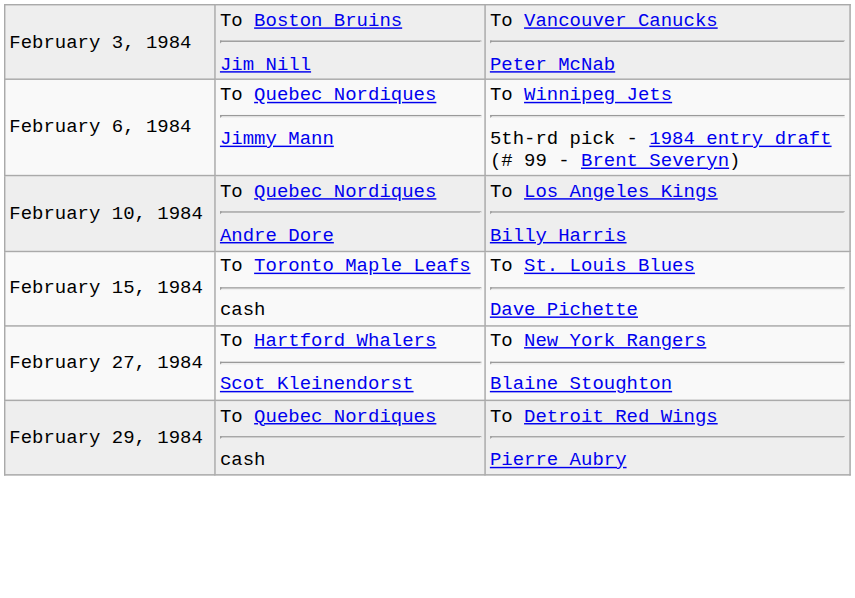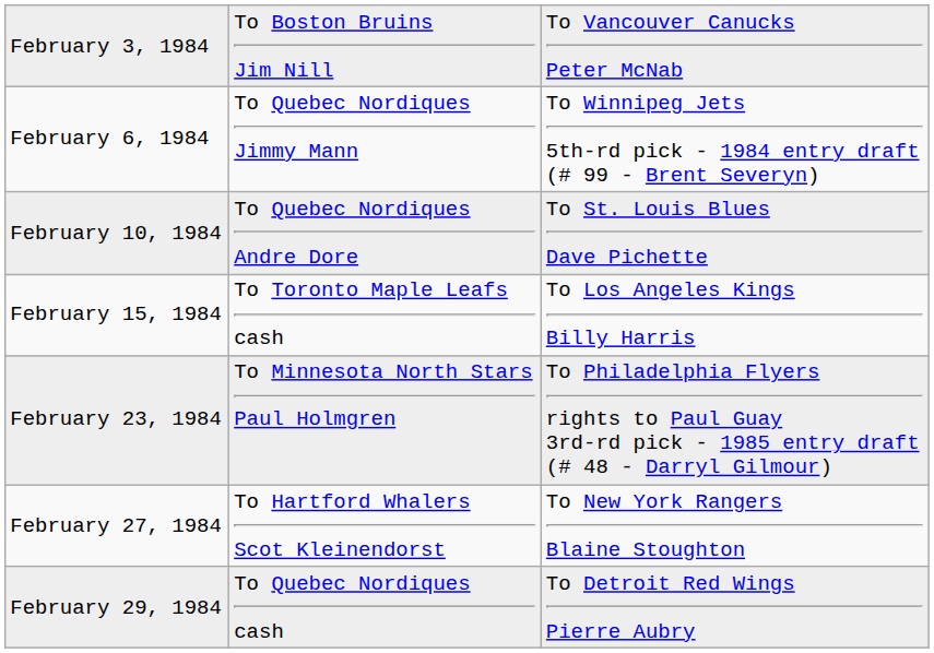 <table class="wikitable" style="border:1px solid #999; width:580px;">
 <tr style="background:#eee;">
 <td>February 3, 1984</td>
 <td valign="top">To <a href='#'>Boston Bruins</a><hr><a href='#'>Jim Nill</a></td>
 <td valign="top">To <a href='#'>Vancouver Canucks</a><hr><a href='#'>Peter McNab</a></td>
 </tr>
 <tr>
 <td>February 6, 1984</td>
 <td valign="top">To <a href='#'>Quebec Nordiques</a><hr><a href='#'>Jimmy Mann</a></td>
 <td valign="top">To <a href='#'>Winnipeg Jets</a><hr>5th-rd pick - <a href='#'>1984 entry draft</a><br>(# 99 - <a href='#'>Brent Severyn</a>)</td>
 </tr>
 <tr style="background:#eee;">
 <td>February 10, 1984</td>
 <td valign="top">To <a href='#'>Quebec Nordiques</a><hr><a href='#'>Andre Dore</a></td>
-<td valign="top">To <a href='#'>Los Angeles Kings</a><hr><a href='#'>Billy Harris</a></td>
+<td valign="top">To <a href='#'>St. Louis Blues</a><hr><a href='#'>Dave Pichette</a></td>
 </tr>
 <tr>
 <td>February 15, 1984</td>
 <td valign="top">To <a href='#'>Toronto Maple Leafs</a><hr>cash</td>
-<td valign="top">To <a href='#'>St. Louis Blues</a><hr><a href='#'>Dave Pichette</a></td>
+<td valign="top">To <a href='#'>Los Angeles Kings</a><hr><a href='#'>Billy Harris</a></td>
+</tr>
+<tr style="background:#eee;">
+<td>February 23, 1984</td>
+<td valign="top">To <a href='#'>Minnesota North Stars</a><hr><a href='#'>Paul Holmgren</a></td>
+<td valign="top">To <a href='#'>Philadelphia Flyers</a><hr>rights to <a href='#'>Paul Guay</a><br>3rd-rd pick - <a href='#'>1985 entry draft</a><br>(# 48 - <a href='#'>Darryl Gilmour</a>)</td>
 </tr>
 <tr>
 <td>February 27, 1984</td>
 <td valign="top">To <a href='#'>Hartford Whalers</a><hr><a href='#'>Scot Kleinendorst</a></td>
 <td valign="top">To <a href='#'>New York Rangers</a><hr><a href='#'>Blaine Stoughton</a></td>
 </tr>
 <tr style="background:#eee;">
 <td>February 29, 1984</td>
 <td valign="top">To <a href='#'>Quebec Nordiques</a><hr>cash</td>
 <td valign="top">To <a href='#'>Detroit Red Wings</a><hr><a href='#'>Pierre Aubry</a></td>
 </tr>
 </table>
